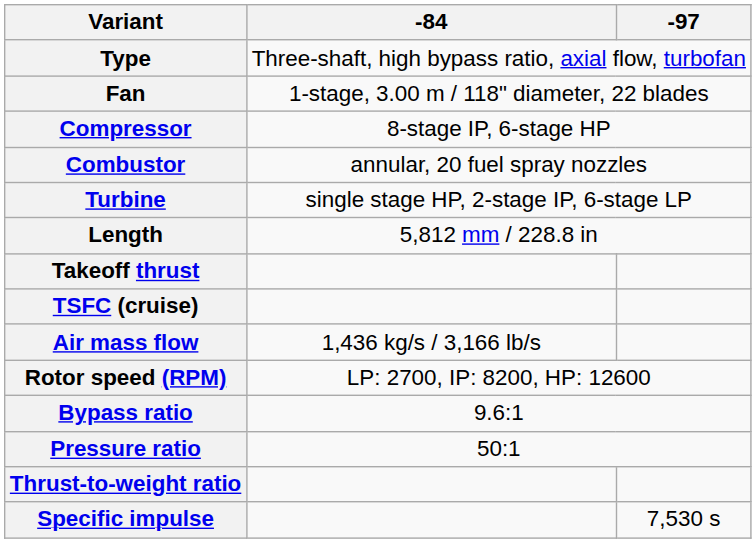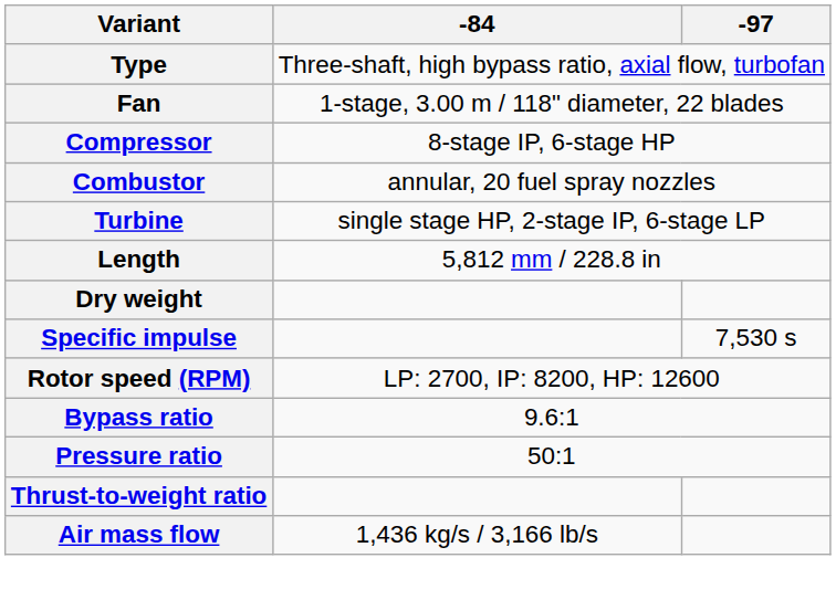 <table class="wikitable" style="text-align: center;">
 <tr>
 <th>Variant</th>
 <th>-84</th>
 <th>-97</th>
 </tr>
 <tr>
 <th>Type</th>
 <td colspan=2>Three-shaft, high bypass ratio, <a href='#'>axial</a> flow, <a href='#'>turbofan</a></td>
 </tr>
 <tr>
 <th>Fan</th>
 <td colspan=2>1-stage, 3.00 m / 118" diameter, 22 blades</td>
 </tr>
 <tr>
 <th><a href='#'>Compressor</a></th>
 <td colspan=2>8-stage IP, 6-stage HP</td>
 </tr>
 <tr>
 <th><a href='#'>Combustor</a></th>
 <td colspan=2>annular, 20 fuel spray nozzles</td>
 </tr>
 <tr>
 <th><a href='#'>Turbine</a></th>
 <td colspan=2>single stage HP, 2-stage IP, 6-stage LP</td>
 </tr>
 <tr>
 <th>Length</th>
 <td colspan=2>5,812 <a href='#'>mm</a> / 228.8 in</td>
 </tr>
 <tr>
-<th>Takeoff <a href='#'>thrust</a></th>
+<th>Dry weight</th>
 <td></td>
 <td></td>
 </tr>
 <tr>
-<th><a href='#'>TSFC</a> (cruise)</th>
+<th><a href='#'>Specific impulse</a></th>
 <td></td>
-<td></td>
-</tr>
-<tr>
-<th><a href='#'>Air mass flow</a></th>
-<td>1,436 kg/s / 3,166 lb/s</td>
-<td></td>
+<td>7,530 s</td>
 </tr>
 <tr>
 <th>Rotor speed <a href='#'>(RPM)</a></th>
 <td colspan="2">LP: 2700, IP: 8200, HP: 12600</td>
 </tr>
 <tr>
 <th><a href='#'>Bypass ratio</a></th>
 <td colspan=2>9.6:1</td>
 </tr>
 <tr>
 <th><a href='#'>Pressure ratio</a></th>
 <td colspan=2>50:1</td>
 </tr>
 <tr>
 <th><a href='#'>Thrust-to-weight ratio</a></th>
 <td></td>
 <td></td>
 </tr>
 <tr>
-<th><a href='#'>Specific impulse</a></th>
+<th><a href='#'>Air mass flow</a></th>
+<td>1,436 kg/s / 3,166 lb/s</td>
 <td></td>
-<td>7,530 s</td>
 </tr>
 </table>
